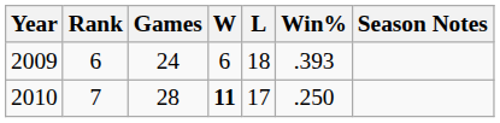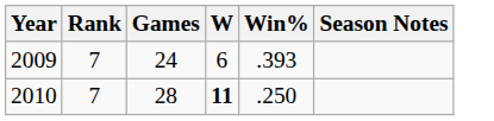 <table class="wikitable" style="text-align:center;">
 <tr>
 <th>Year</th>
 <th>Rank</th>
 <th>Games</th>
 <th>W</th>
-<th>L</th>
 <th>Win%</th>
 <th>Season Notes</th>
 </tr>
 <tr>
 <td>2009</td>
-<td>6</td>
+<td>7</td>
 <td>24</td>
 <td>6</td>
-<td>18</td>
 <td>.393</td>
 <td></td>
 </tr>
 <tr>
 <td>2010</td>
 <td>7</td>
 <td>28</td>
 <td><strong>11</strong></td>
-<td>17</td>
 <td>.250</td>
 <td></td>
 </tr>
 </table>
